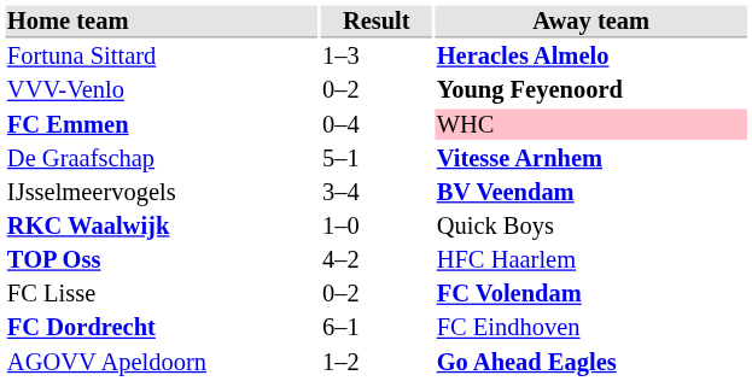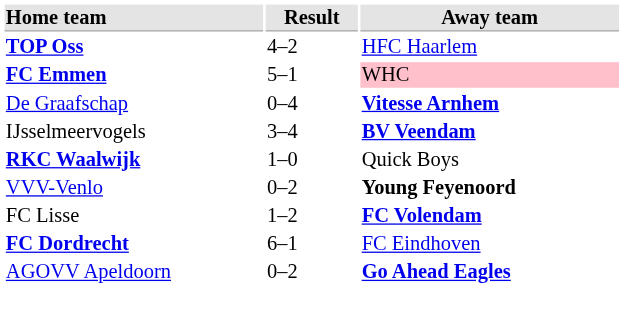 <table>
 <tr bgcolor="#E4E4E4">
 <th style="border-bottom:1px solid #AAAAAA" width="200" align="left">Home team</th>
 <th style="border-bottom:1px solid #AAAAAA" width="70" align="center">Result</th>
 <th style="border-bottom:1px solid #AAAAAA" width="200">Away team</th>
 </tr>
 <tr>
-<td><a href='#'>Fortuna Sittard</a></td>
-<td>1–3</td>
-<td><strong><a href='#'>Heracles Almelo</a></strong></td>
-</tr>
-<tr>
-<td><a href='#'>VVV-Venlo</a></td>
-<td>0–2</td>
-<td><strong>Young Feyenoord</strong></td>
+<td><strong><a href='#'>TOP Oss</a></strong></td>
+<td>4–2</td>
+<td><a href='#'>HFC Haarlem</a></td>
 </tr>
 <tr>
 <td><strong><a href='#'>FC Emmen</a></strong></td>
-<td>0–4</td>
+<td>5–1</td>
 <td style="background: pink;">WHC</td>
 </tr>
 <tr>
 <td><a href='#'>De Graafschap</a></td>
-<td>5–1</td>
+<td>0–4</td>
 <td><strong><a href='#'>Vitesse Arnhem</a></strong></td>
 </tr>
 <tr>
 <td>IJsselmeervogels</td>
 <td>3–4</td>
 <td><strong><a href='#'>BV Veendam</a></strong></td>
 </tr>
 <tr>
 <td><strong><a href='#'>RKC Waalwijk</a></strong></td>
 <td>1–0</td>
 <td>Quick Boys</td>
 </tr>
 <tr>
-<td><strong><a href='#'>TOP Oss</a></strong></td>
-<td>4–2</td>
-<td><a href='#'>HFC Haarlem</a></td>
+<td><a href='#'>VVV-Venlo</a></td>
+<td>0–2</td>
+<td><strong>Young Feyenoord</strong></td>
 </tr>
 <tr>
 <td>FC Lisse</td>
-<td>0–2</td>
+<td>1–2</td>
 <td><strong><a href='#'>FC Volendam</a></strong></td>
 </tr>
 <tr>
 <td><strong><a href='#'>FC Dordrecht</a></strong></td>
 <td>6–1</td>
 <td><a href='#'>FC Eindhoven</a></td>
 </tr>
 <tr>
 <td><a href='#'>AGOVV Apeldoorn</a></td>
-<td>1–2</td>
+<td>0–2</td>
 <td><strong><a href='#'>Go Ahead Eagles</a></strong></td>
 </tr>
 </table>
